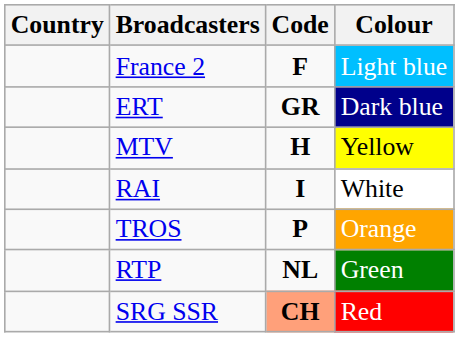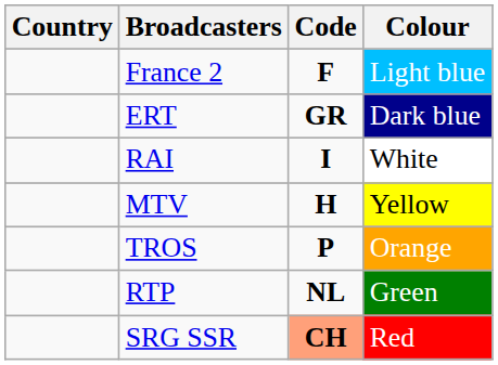 <table class="wikitable sortable">
 <tr>
 <th>Country</th>
 <th>Broadcasters</th>
 <th>Code</th>
 <th>Colour</th>
 </tr>
 <tr>
 <td></td>
 <td><a href='#'>France 2</a></td>
 <td align="center"><strong>F</strong></td>
 <td style="background:deepskyblue; color: white">Light blue</td>
 </tr>
 <tr>
 <td></td>
 <td><a href='#'>ERT</a></td>
 <td align="center"><strong>GR</strong></td>
 <td style="background:darkblue; color: white">Dark blue</td>
 </tr>
 <tr>
 <td></td>
+<td><a href='#'>RAI</a></td>
+<td align="center"><strong>I</strong></td>
+<td style="background:white; color:black ">White</td>
+</tr>
+<tr>
+<td></td>
 <td><a href='#'>MTV</a></td>
 <td align="center"><strong>H</strong></td>
 <td style="background:yellow; color:black ">Yellow</td>
-</tr>
-<tr>
-<td></td>
-<td><a href='#'>RAI</a></td>
-<td align="center"><strong>I</strong></td>
-<td style="background:white; color:black ">White</td>
 </tr>
 <tr>
 <td></td>
 <td><a href='#'>TROS</a></td>
 <td align="center"><strong>P</strong></td>
 <td style="background:orange; color: white">Orange</td>
 </tr>
 <tr>
 <td></td>
 <td><a href='#'>RTP</a></td>
 <td align="center"><strong>NL</strong></td>
 <td style="background:green; color:white ">Green</td>
 </tr>
 <tr>
 <td></td>
 <td><a href='#'>SRG SSR</a></td>
 <td align="center" style="background: lightsalmon;"><strong>CH</strong></td>
 <td style="background:red; color:white ">Red</td>
 </tr>
 </table>
